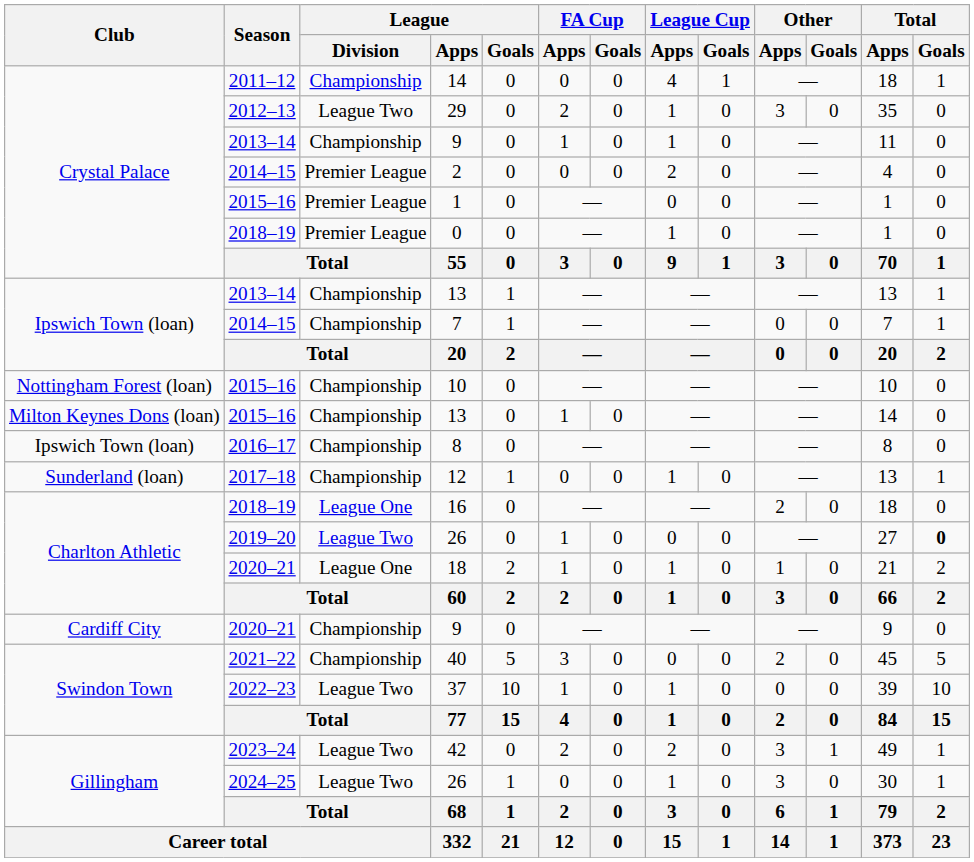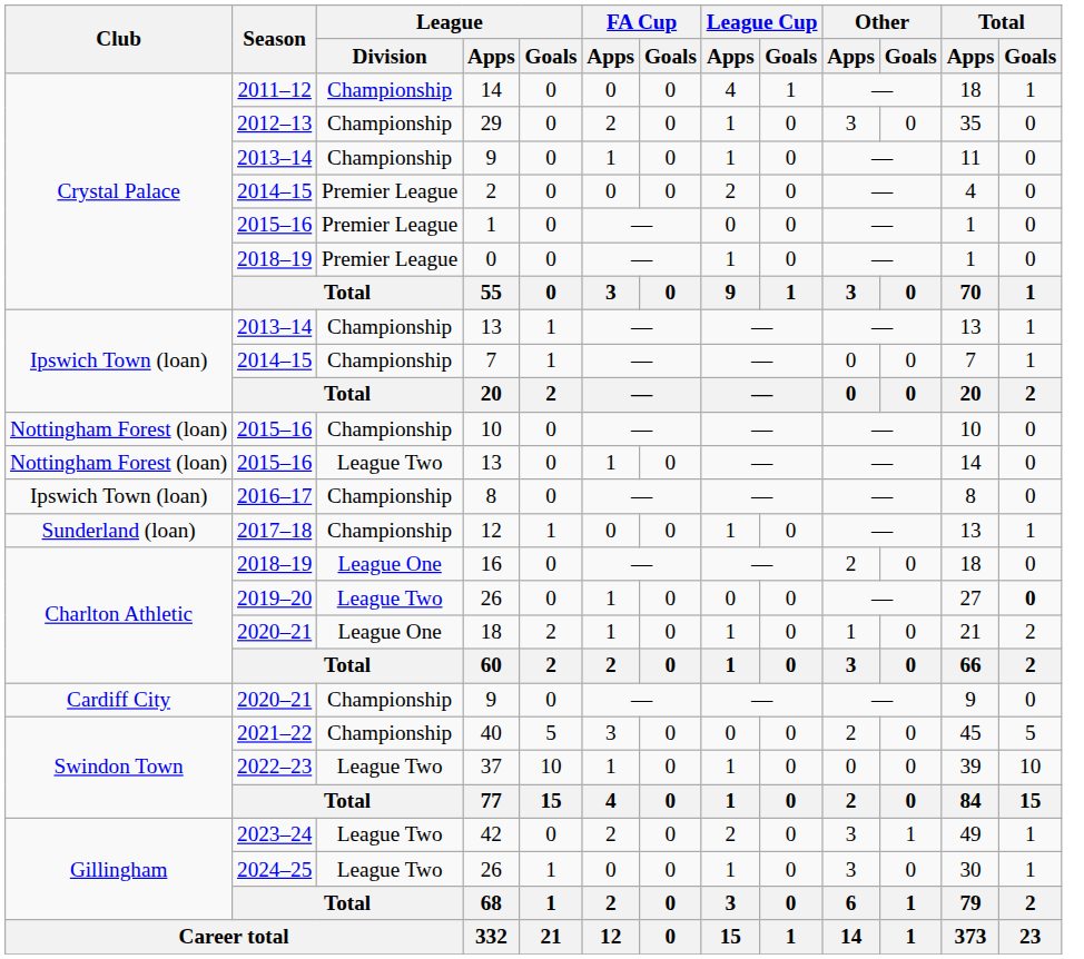 <table class=wikitable style=text-align:center>
 <tr>
 <th rowspan=2>Club</th>
 <th rowspan=2>Season</th>
 <th colspan=3>League</th>
 <th colspan=2><a href='#'>FA Cup</a></th>
 <th colspan=2><a href='#'>League Cup</a></th>
 <th colspan=2>Other</th>
 <th colspan=2>Total</th>
 </tr>
 <tr>
 <th>Division</th>
 <th>Apps</th>
 <th>Goals</th>
 <th>Apps</th>
 <th>Goals</th>
 <th>Apps</th>
 <th>Goals</th>
 <th>Apps</th>
 <th>Goals</th>
 <th>Apps</th>
 <th>Goals</th>
 </tr>
 <tr>
 <td rowspan=7><a href='#'>Crystal Palace</a></td>
 <td><a href='#'>2011–12</a></td>
 <td><a href='#'>Championship</a></td>
 <td>14</td>
 <td>0</td>
 <td>0</td>
 <td>0</td>
 <td>4</td>
 <td>1</td>
 <td colspan=2>—</td>
 <td>18</td>
 <td>1</td>
 </tr>
 <tr>
 <td><a href='#'>2012–13</a></td>
-<td>League Two</td>
+<td>Championship</td>
 <td>29</td>
 <td>0</td>
 <td>2</td>
 <td>0</td>
 <td>1</td>
 <td>0</td>
 <td>3</td>
 <td>0</td>
 <td>35</td>
 <td>0</td>
 </tr>
 <tr>
 <td><a href='#'>2013–14</a></td>
 <td>Championship</td>
 <td>9</td>
 <td>0</td>
 <td>1</td>
 <td>0</td>
 <td>1</td>
 <td>0</td>
 <td colspan=2>—</td>
 <td>11</td>
 <td>0</td>
 </tr>
 <tr>
 <td><a href='#'>2014–15</a></td>
 <td>Premier League</td>
 <td>2</td>
 <td>0</td>
 <td>0</td>
 <td>0</td>
 <td>2</td>
 <td>0</td>
 <td colspan=2>—</td>
 <td>4</td>
 <td>0</td>
 </tr>
 <tr>
 <td><a href='#'>2015–16</a></td>
 <td>Premier League</td>
 <td>1</td>
 <td>0</td>
 <td colspan=2>—</td>
 <td>0</td>
 <td>0</td>
 <td colspan=2>—</td>
 <td>1</td>
 <td>0</td>
 </tr>
 <tr>
 <td><a href='#'>2018–19</a></td>
 <td>Premier League</td>
 <td>0</td>
 <td>0</td>
 <td colspan=2>—</td>
 <td>1</td>
 <td>0</td>
 <td colspan=2>—</td>
 <td>1</td>
 <td>0</td>
 </tr>
 <tr>
 <th colspan="2">Total</th>
 <th>55</th>
 <th>0</th>
 <th>3</th>
 <th>0</th>
 <th>9</th>
 <th>1</th>
 <th>3</th>
 <th>0</th>
 <th>70</th>
 <th>1</th>
 </tr>
 <tr>
 <td rowspan="3"><a href='#'>Ipswich Town</a> (loan)</td>
 <td><a href='#'>2013–14</a></td>
 <td>Championship</td>
 <td>13</td>
 <td>1</td>
 <td colspan=2>—</td>
 <td colspan=2>—</td>
 <td colspan=2>—</td>
 <td>13</td>
 <td>1</td>
 </tr>
 <tr>
 <td><a href='#'>2014–15</a></td>
 <td>Championship</td>
 <td>7</td>
 <td>1</td>
 <td colspan=2>—</td>
 <td colspan=2>—</td>
 <td>0</td>
 <td>0</td>
 <td>7</td>
 <td>1</td>
 </tr>
 <tr>
 <th colspan="2">Total</th>
 <th>20</th>
 <th>2</th>
 <th colspan=2>—</th>
 <th colspan=2>—</th>
 <th>0</th>
 <th>0</th>
 <th>20</th>
 <th>2</th>
 </tr>
 <tr>
 <td><a href='#'>Nottingham Forest</a> (loan)</td>
 <td><a href='#'>2015–16</a></td>
 <td>Championship</td>
 <td>10</td>
 <td>0</td>
 <td colspan=2>—</td>
 <td colspan=2>—</td>
 <td colspan=2>—</td>
 <td>10</td>
 <td>0</td>
 </tr>
 <tr>
-<td><a href='#'>Milton Keynes Dons</a> (loan)</td>
+<td><a href='#'>Nottingham Forest</a> (loan)</td>
 <td><a href='#'>2015–16</a></td>
-<td>Championship</td>
+<td>League Two</td>
 <td>13</td>
 <td>0</td>
 <td>1</td>
 <td>0</td>
 <td colspan=2>—</td>
 <td colspan=2>—</td>
 <td>14</td>
 <td>0</td>
 </tr>
 <tr>
 <td>Ipswich Town (loan)</td>
 <td><a href='#'>2016–17</a></td>
 <td>Championship</td>
 <td>8</td>
 <td>0</td>
 <td colspan=2>—</td>
 <td colspan=2>—</td>
 <td colspan=2>—</td>
 <td>8</td>
 <td>0</td>
 </tr>
 <tr>
 <td><a href='#'>Sunderland</a> (loan)</td>
 <td><a href='#'>2017–18</a></td>
 <td>Championship</td>
 <td>12</td>
 <td>1</td>
 <td>0</td>
 <td>0</td>
 <td>1</td>
 <td>0</td>
 <td colspan=2>—</td>
 <td>13</td>
 <td>1</td>
 </tr>
 <tr>
 <td rowspan="4"><a href='#'>Charlton Athletic</a></td>
 <td><a href='#'>2018–19</a></td>
 <td><a href='#'>League One</a></td>
 <td>16</td>
 <td>0</td>
 <td colspan=2>—</td>
 <td colspan=2>—</td>
 <td>2</td>
 <td>0</td>
 <td>18</td>
 <td>0</td>
 </tr>
 <tr>
 <td><a href='#'>2019–20</a></td>
 <td><a href='#'>League Two</a></td>
 <td>26</td>
 <td>0</td>
 <td>1</td>
 <td>0</td>
 <td>0</td>
 <td>0</td>
 <td colspan=2>—</td>
 <td>27</td>
 <td><strong>0</strong></td>
 </tr>
 <tr>
 <td><a href='#'>2020–21</a></td>
 <td>League One</td>
 <td>18</td>
 <td>2</td>
 <td>1</td>
 <td>0</td>
 <td>1</td>
 <td>0</td>
 <td>1</td>
 <td>0</td>
 <td>21</td>
 <td>2</td>
 </tr>
 <tr>
 <th colspan="2">Total</th>
 <th>60</th>
 <th>2</th>
 <th>2</th>
 <th>0</th>
 <th>1</th>
 <th>0</th>
 <th>3</th>
 <th>0</th>
 <th>66</th>
 <th>2</th>
 </tr>
 <tr>
 <td><a href='#'>Cardiff City</a></td>
 <td><a href='#'>2020–21</a></td>
 <td>Championship</td>
 <td>9</td>
 <td>0</td>
 <td colspan=2>—</td>
 <td colspan=2>—</td>
 <td colspan=2>—</td>
 <td>9</td>
 <td>0</td>
 </tr>
 <tr>
 <td rowspan="3"><a href='#'>Swindon Town</a></td>
 <td><a href='#'>2021–22</a></td>
 <td>Championship</td>
 <td>40</td>
 <td>5</td>
 <td>3</td>
 <td>0</td>
 <td>0</td>
 <td>0</td>
 <td>2</td>
 <td>0</td>
 <td>45</td>
 <td>5</td>
 </tr>
 <tr>
 <td><a href='#'>2022–23</a></td>
 <td>League Two</td>
 <td>37</td>
 <td>10</td>
 <td>1</td>
 <td>0</td>
 <td>1</td>
 <td>0</td>
 <td>0</td>
 <td>0</td>
 <td>39</td>
 <td>10</td>
 </tr>
 <tr>
 <th colspan="2">Total</th>
 <th>77</th>
 <th>15</th>
 <th>4</th>
 <th>0</th>
 <th>1</th>
 <th>0</th>
 <th>2</th>
 <th>0</th>
 <th>84</th>
 <th>15</th>
 </tr>
 <tr>
 <td rowspan="3"><a href='#'>Gillingham</a></td>
 <td><a href='#'>2023–24</a></td>
 <td>League Two</td>
 <td>42</td>
 <td>0</td>
 <td>2</td>
 <td>0</td>
 <td>2</td>
 <td>0</td>
 <td>3</td>
 <td>1</td>
 <td>49</td>
 <td>1</td>
 </tr>
 <tr>
 <td><a href='#'>2024–25</a></td>
 <td>League Two</td>
 <td>26</td>
 <td>1</td>
 <td>0</td>
 <td>0</td>
 <td>1</td>
 <td>0</td>
 <td>3</td>
 <td>0</td>
 <td>30</td>
 <td>1</td>
 </tr>
 <tr>
 <th colspan="2">Total</th>
 <th>68</th>
 <th>1</th>
 <th>2</th>
 <th>0</th>
 <th>3</th>
 <th>0</th>
 <th>6</th>
 <th>1</th>
 <th>79</th>
 <th>2</th>
 </tr>
 <tr>
 <th colspan=3>Career total</th>
 <th>332</th>
 <th>21</th>
 <th>12</th>
 <th>0</th>
 <th>15</th>
 <th>1</th>
 <th>14</th>
 <th>1</th>
 <th>373</th>
 <th>23</th>
 </tr>
 </table>
